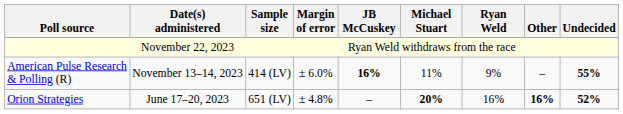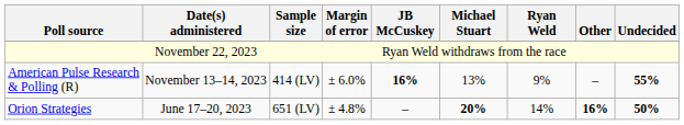 <table class="wikitable" style="font-size:90%;text-align:center;">
 <tr valign=bottom>
 <th>Poll source</th>
 <th>Date(s)<br>administered</th>
 <th>Sample<br>size</th>
 <th>Margin<br>of error</th>
 <th style="width:70px;">JB<br>McCuskey</th>
 <th style="width:70px;">Michael<br>Stuart</th>
 <th style="width:70px;">Ryan<br>Weld</th>
 <th>Other</th>
 <th>Undecided</th>
 </tr>
 <tr>
 </tr>
 <tr style="background:lightyellow;">
 <td style="border-right-style:hidden; background:lightyellow;"></td>
 <td style="border-right-style:hidden; ">November 22, 2023</td>
 <td colspan="8">Ryan Weld withdraws from the race</td>
 </tr>
 <tr>
 <td style="text-align:left;"><a href='#'>American Pulse Research<br>& Polling</a> (R)</td>
 <td>November 13–14, 2023</td>
 <td>414 (LV)</td>
 <td>± 6.0%</td>
 <td><strong>16%</strong></td>
-<td>11%</td>
+<td>13%</td>
 <td>9%</td>
 <td>–</td>
 <td><strong>55%</strong></td>
 </tr>
 <tr>
 <td style="text-align:left;"><a href='#'>Orion Strategies</a></td>
 <td>June 17–20, 2023</td>
 <td>651 (LV)</td>
 <td>± 4.8%</td>
 <td>–</td>
 <td><strong>20%</strong></td>
-<td>16%</td>
+<td>14%</td>
 <td><strong>16%</strong></td>
-<td><strong>52%</strong></td>
+<td><strong>50%</strong></td>
 </tr>
 </table>
